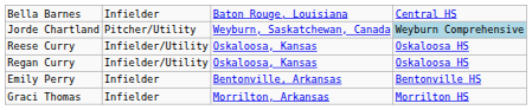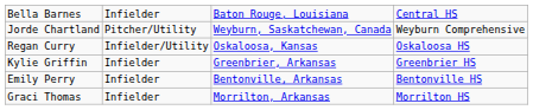 <table class="wikitable">
 <tr>
 <td>Bella Barnes</td>
 <td>Infielder</td>
 <td><a href='#'>Baton Rouge, Louisiana</a></td>
 <td><a href='#'>Central HS</a></td>
 </tr>
 <tr>
 <td>Jorde Chartland</td>
 <td>Pitcher/Utility</td>
 <td><a href='#'>Weyburn, Saskatchewan, Canada</a></td>
-<td style="background: lightblue;">Weyburn Comprehensive</td>
-</tr>
-<tr>
-<td>Reese Curry</td>
-<td>Infielder/Utility</td>
-<td><a href='#'>Oskaloosa, Kansas</a></td>
-<td><a href='#'>Oskaloosa HS</a></td>
+<td>Weyburn Comprehensive</td>
 </tr>
 <tr>
 <td>Regan Curry</td>
 <td>Infielder/Utility</td>
 <td><a href='#'>Oskaloosa, Kansas</a></td>
 <td><a href='#'>Oskaloosa HS</a></td>
+</tr>
+<tr>
+<td>Kylie Griffin</td>
+<td>Infielder</td>
+<td><a href='#'>Greenbrier, Arkansas</a></td>
+<td><a href='#'>Greenbrier HS</a></td>
 </tr>
 <tr>
 <td>Emily Perry</td>
 <td>Infielder</td>
 <td><a href='#'>Bentonville, Arkansas</a></td>
 <td><a href='#'>Bentonville HS</a></td>
 </tr>
 <tr>
 <td>Graci Thomas</td>
 <td>Infielder</td>
 <td><a href='#'>Morrilton, Arkansas</a></td>
 <td><a href='#'>Morrilton HS</a></td>
 </tr>
 </table>
